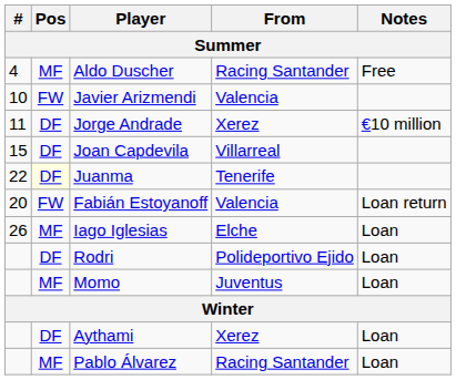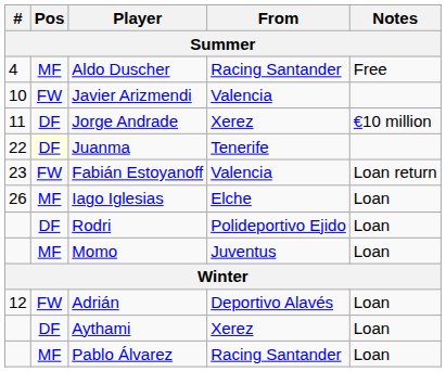 <table class="wikitable" style="font-size:95%; text-align:left;">
 <tr>
 <th>#</th>
 <th>Pos</th>
 <th>Player</th>
 <th>From</th>
 <th>Notes</th>
 </tr>
 <tr>
 <th colspan="5">Summer</th>
 </tr>
 <tr>
 <td>4</td>
 <td align="center"><a href='#'>MF</a></td>
 <td> <a href='#'>Aldo Duscher</a></td>
 <td> <a href='#'>Racing Santander</a></td>
 <td>Free</td>
 </tr>
 <tr>
 <td>10</td>
 <td align="center"><a href='#'>FW</a></td>
 <td> <a href='#'>Javier Arizmendi</a></td>
 <td> <a href='#'>Valencia</a></td>
 <td></td>
 </tr>
 <tr>
 <td>11</td>
 <td align="center"><a href='#'>DF</a></td>
 <td> <a href='#'>Jorge Andrade</a></td>
 <td> <a href='#'>Xerez</a></td>
 <td><a href='#'>€</a>10 million</td>
 </tr>
 <tr>
-<td>15</td>
-<td align="center"><a href='#'>DF</a></td>
-<td> <a href='#'>Joan Capdevila</a></td>
-<td> <a href='#'>Villarreal</a></td>
-<td></td>
-</tr>
-<tr>
 <td>22</td>
 <td align="center" style="background: lightyellow;"><a href='#'>DF</a></td>
 <td> <a href='#'>Juanma</a></td>
 <td> <a href='#'>Tenerife</a></td>
 <td></td>
 </tr>
 <tr>
-<td>20</td>
+<td>23</td>
 <td align="center"><a href='#'>FW</a></td>
 <td> <a href='#'>Fabián Estoyanoff</a></td>
 <td> <a href='#'>Valencia</a></td>
 <td>Loan return</td>
 </tr>
 <tr>
 <td>26</td>
 <td align="center"><a href='#'>MF</a></td>
 <td> <a href='#'>Iago Iglesias</a></td>
 <td> <a href='#'>Elche</a></td>
 <td>Loan</td>
 </tr>
 <tr>
 <td></td>
 <td align="center"><a href='#'>DF</a></td>
 <td> <a href='#'>Rodri</a></td>
 <td> <a href='#'>Polideportivo Ejido</a></td>
 <td>Loan</td>
 </tr>
 <tr>
 <td></td>
 <td align="center"><a href='#'>MF</a></td>
 <td> <a href='#'>Momo</a></td>
 <td> <a href='#'>Juventus</a></td>
 <td>Loan</td>
 </tr>
 <tr>
 <th colspan="5">Winter</th>
 </tr>
 <tr>
+<td>12</td>
+<td align="center"><a href='#'>FW</a></td>
+<td> <a href='#'>Adrián</a></td>
+<td> <a href='#'>Deportivo Alavés</a></td>
+<td>Loan</td>
+</tr>
+<tr>
 <td></td>
 <td align="center"><a href='#'>DF</a></td>
 <td> <a href='#'>Aythami</a></td>
 <td> <a href='#'>Xerez</a></td>
 <td>Loan</td>
 </tr>
 <tr>
 <td></td>
 <td align="center"><a href='#'>MF</a></td>
 <td> <a href='#'>Pablo Álvarez</a></td>
 <td> <a href='#'>Racing Santander</a></td>
 <td>Loan</td>
 </tr>
 </table>
